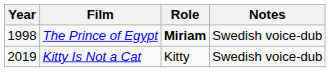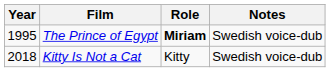 <table class="wikitable">
 <tr>
 <th>Year</th>
 <th>Film</th>
 <th>Role</th>
 <th>Notes</th>
 </tr>
 <tr>
-<td>1998</td>
+<td>1995</td>
 <td><em><a href='#'>The Prince of Egypt</a></em></td>
 <td><strong>Miriam</strong></td>
 <td>Swedish voice-dub</td>
 </tr>
 <tr>
-<td>2019</td>
+<td>2018</td>
 <td><em><a href='#'>Kitty Is Not a Cat</a></em></td>
 <td>Kitty</td>
 <td>Swedish voice-dub</td>
 </tr>
 </table>
